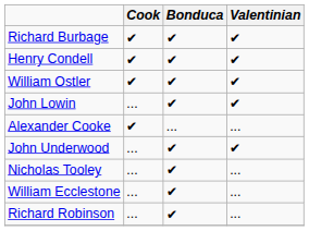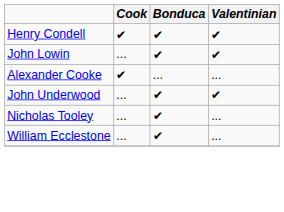 <table class="wikitable">
 <tr son – and four by >
 <td></td>
 <th><em>Cook</em></th>
 <th><em>Bonduca</em></th>
 <th><em>Valentinian</em></th>
 </tr>
 <tr>
-<td><a href='#'>Richard Burbage</a></td>
-<td>✔</td>
-<td>✔</td>
-<td>✔</td>
-</tr>
-<tr>
 <td><a href='#'>Henry Condell</a></td>
-<td>✔</td>
-<td>✔</td>
-<td>✔</td>
-</tr>
-<tr>
-<td><a href='#'>William Ostler</a></td>
 <td>✔</td>
 <td>✔</td>
 <td>✔</td>
 </tr>
 <tr>
 <td><a href='#'>John Lowin</a></td>
 <td>...</td>
 <td>✔</td>
 <td>✔</td>
 </tr>
 <tr>
 <td><a href='#'>Alexander Cooke</a></td>
 <td>✔</td>
 <td>...</td>
 <td>...</td>
 </tr>
 <tr>
 <td><a href='#'>John Underwood</a></td>
 <td>...</td>
 <td>✔</td>
 <td>✔</td>
 </tr>
 <tr>
 <td><a href='#'>Nicholas Tooley</a></td>
 <td>...</td>
 <td>✔</td>
 <td>...</td>
 </tr>
 <tr>
 <td><a href='#'>William Ecclestone</a></td>
 <td>...</td>
 <td>✔</td>
 <td>...</td>
 </tr>
 <tr>
-<td><a href='#'>Richard Robinson</a></td>
-<td>...</td>
-<td>✔</td>
-<td>...</td>
-</tr>
-<tr>
 </tr>
 </table>
